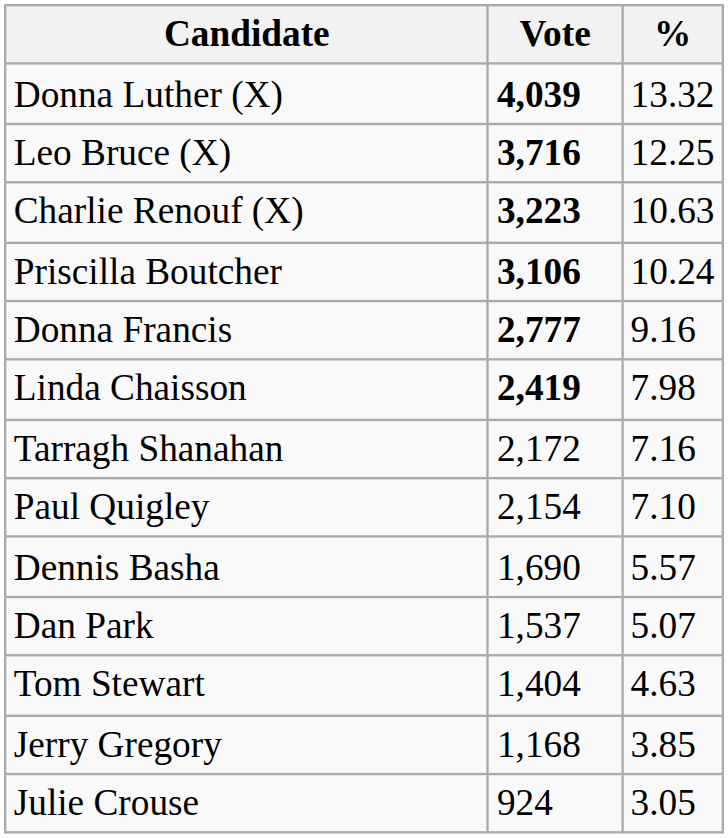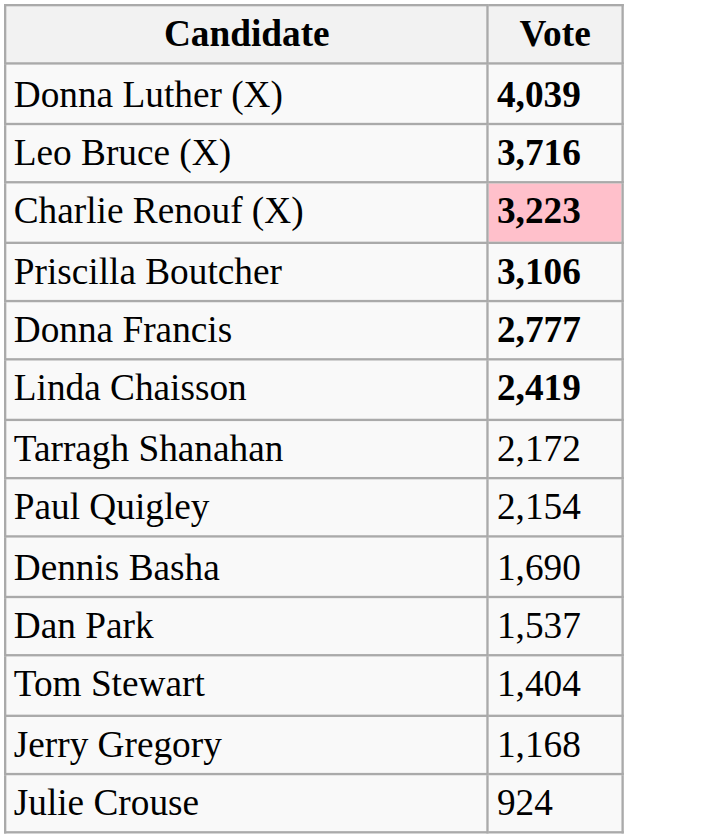 <table class="wikitable">
 <tr>
 <th bgcolor="#DDDDFF" width="200px">Candidate</th>
 <th bgcolor="#DDDDFF" width="50px">Vote</th>
-<th bgcolor="#DDDDFF" width="30px">%</th>
 </tr>
 <tr>
 <td>Donna Luther (X)</td>
 <td><strong>4,039</strong></td>
-<td>13.32</td>
 </tr>
 <tr>
 <td>Leo Bruce (X)</td>
 <td><strong>3,716</strong></td>
-<td>12.25</td>
 </tr>
 <tr>
 <td>Charlie Renouf (X)</td>
-<td><strong>3,223</strong></td>
-<td>10.63</td>
+<td style="background: pink;"><strong>3,223</strong></td>
 </tr>
 <tr>
 <td>Priscilla Boutcher</td>
 <td><strong>3,106</strong></td>
-<td>10.24</td>
 </tr>
 <tr>
 <td>Donna Francis</td>
 <td><strong>2,777</strong></td>
-<td>9.16</td>
 </tr>
 <tr>
 <td>Linda Chaisson</td>
 <td><strong>2,419</strong></td>
-<td>7.98</td>
 </tr>
 <tr>
 <td>Tarragh Shanahan</td>
 <td>2,172</td>
-<td>7.16</td>
 </tr>
 <tr>
 <td>Paul Quigley</td>
 <td>2,154</td>
-<td>7.10</td>
 </tr>
 <tr>
 <td>Dennis Basha</td>
 <td>1,690</td>
-<td>5.57</td>
 </tr>
 <tr>
 <td>Dan Park</td>
 <td>1,537</td>
-<td>5.07</td>
 </tr>
 <tr>
 <td>Tom Stewart</td>
 <td>1,404</td>
-<td>4.63</td>
 </tr>
 <tr>
 <td>Jerry Gregory</td>
 <td>1,168</td>
-<td>3.85</td>
 </tr>
 <tr>
 <td>Julie Crouse</td>
 <td>924</td>
-<td>3.05</td>
 </tr>
 </table>
